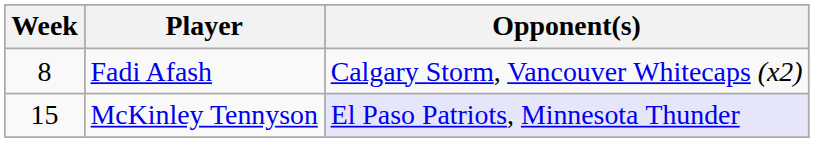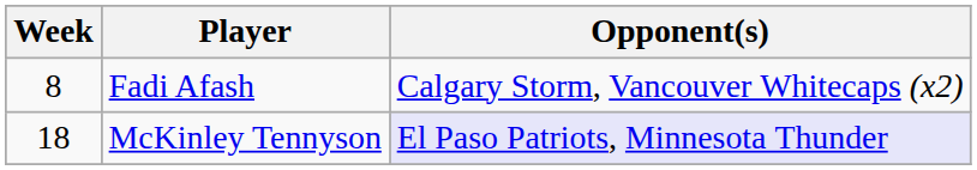 <table class=wikitable>
 <tr>
 <th>Week</th>
 <th>Player</th>
 <th>Opponent(s)</th>
 </tr>
 <tr>
 <td align=center>8</td>
 <td> <a href='#'>Fadi Afash</a></td>
 <td><a href='#'>Calgary Storm</a>, <a href='#'>Vancouver Whitecaps</a> <em>(x2)</em></td>
 </tr>
 <tr>
-<td align=center>15</td>
+<td align=center>18</td>
 <td> <a href='#'>McKinley Tennyson</a></td>
 <td style="background: lavender;"><a href='#'>El Paso Patriots</a>, <a href='#'>Minnesota Thunder</a></td>
 </tr>
 </table>
